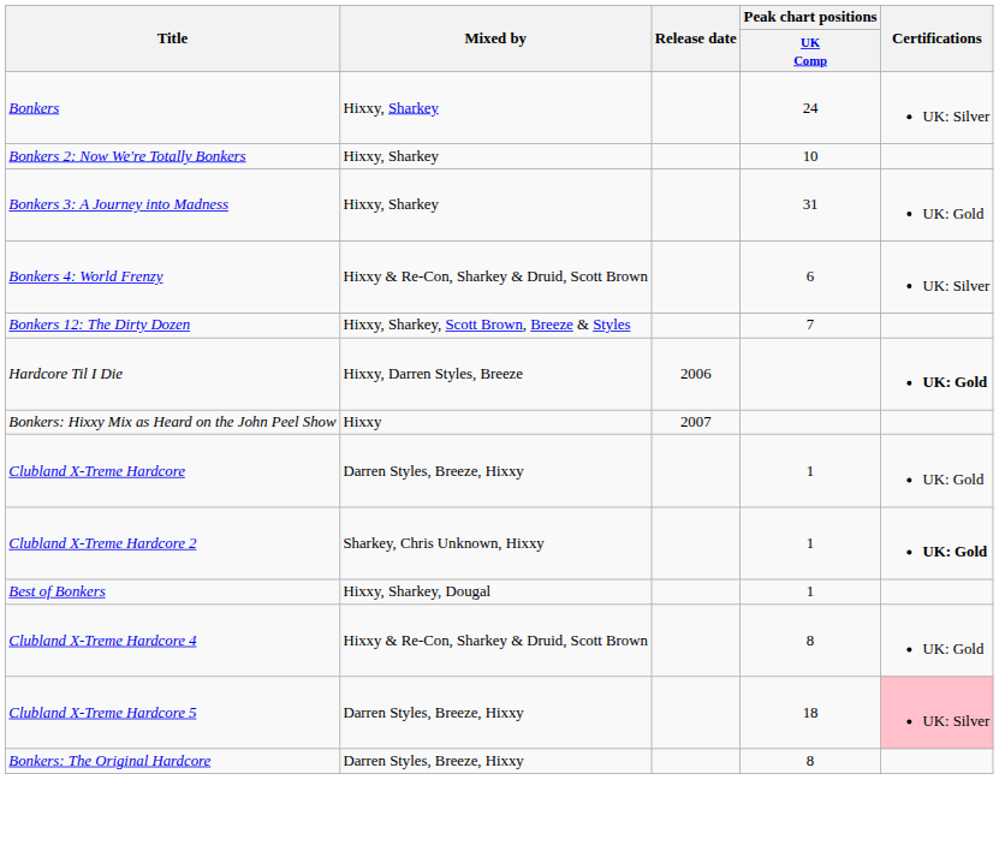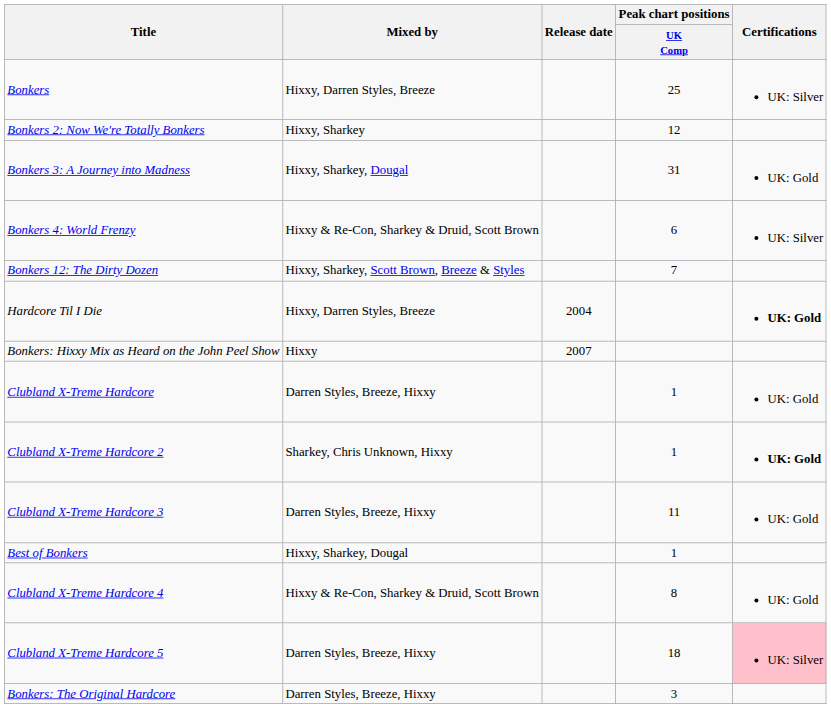 <table class="wikitable" style="text-align:center;">
 <tr>
 <th rowspan="2">Title</th>
 <th rowspan="2">Mixed by</th>
 <th rowspan="2">Release date</th>
 <th>Peak chart positions</th>
 <th rowspan="2">Certifications</th>
 </tr>
 <tr>
 <th><small><a href='#'>UK <br>Comp</a></small> <br></th>
 </tr>
 <tr>
 <td align="left"><em><a href='#'>Bonkers</a></em></td>
-<td align="left">Hixxy, <a href='#'>Sharkey</a></td>
+<td align="left">Hixxy, Darren Styles, Breeze</td>
 <td></td>
-<td>24</td>
+<td>25</td>
 <td align="left"><br><ul><li>UK: Silver</li></ul></td>
 </tr>
 <tr>
 <td align="left"><em><a href='#'>Bonkers 2: Now We're Totally Bonkers</a></em></td>
 <td align="left">Hixxy, Sharkey</td>
 <td></td>
-<td>10</td>
+<td>12</td>
 <td></td>
 </tr>
 <tr>
 <td align="left"><em><a href='#'>Bonkers 3: A Journey into Madness</a></em></td>
-<td align="left">Hixxy, Sharkey</td>
+<td align="left">Hixxy, Sharkey, <a href='#'>Dougal</a></td>
 <td></td>
 <td>31</td>
 <td align="left"><br><ul><li>UK: Gold</li></ul></td>
 </tr>
 <tr>
 <td align="left"><em><a href='#'>Bonkers 4: World Frenzy</a></em></td>
 <td align="left">Hixxy & Re-Con, Sharkey & Druid, Scott Brown</td>
 <td></td>
 <td>6</td>
 <td align="left"><br><ul><li>UK: Silver</li></ul></td>
 </tr>
 <tr>
 <td align="left"><em><a href='#'>Bonkers 12: The Dirty Dozen</a></em></td>
 <td align="left">Hixxy, Sharkey, <a href='#'>Scott Brown</a>, <a href='#'>Breeze</a> & <a href='#'>Styles</a></td>
 <td></td>
 <td>7</td>
 <td></td>
 </tr>
 <tr>
 <td align="left"><em>Hardcore Til I Die</em></td>
 <td align="left">Hixxy, Darren Styles, Breeze</td>
-<td>2006</td>
+<td>2004</td>
 <td></td>
 <td align="left"><strong><br><ul><li>UK: Gold</li></ul></strong></td>
 </tr>
 <tr>
 <td align="left"><em>Bonkers: Hixxy Mix as Heard on the John Peel Show</em></td>
 <td align="left">Hixxy</td>
 <td>2007</td>
 <td></td>
 <td></td>
 </tr>
 <tr>
 <td align="left"><em><a href='#'>Clubland X-Treme Hardcore</a></em></td>
 <td align="left">Darren Styles, Breeze, Hixxy</td>
 <td></td>
 <td>1</td>
 <td align="left"><br><ul><li>UK: Gold</li></ul></td>
 </tr>
 <tr>
 <td align="left"><em><a href='#'>Clubland X-Treme Hardcore 2</a></em></td>
 <td align="left">Sharkey, Chris Unknown, Hixxy</td>
 <td></td>
 <td>1</td>
 <td align="left"><strong><br><ul><li>UK: Gold</li></ul></strong></td>
+</tr>
+<tr>
+<td align="left"><em><a href='#'>Clubland X-Treme Hardcore 3</a></em></td>
+<td align="left">Darren Styles, Breeze, Hixxy</td>
+<td></td>
+<td>11</td>
+<td align="left"><br><ul><li>UK: Gold</li></ul></td>
 </tr>
 <tr>
 <td align="left"><em><a href='#'>Best of Bonkers</a></em></td>
 <td align="left">Hixxy, Sharkey, Dougal</td>
 <td></td>
 <td>1</td>
 <td></td>
 </tr>
 <tr>
 <td align="left"><em><a href='#'>Clubland X-Treme Hardcore 4</a></em></td>
 <td align="left">Hixxy & Re-Con, Sharkey & Druid, Scott Brown</td>
 <td></td>
 <td>8</td>
 <td align="left"><br><ul><li>UK: Gold</li></ul></td>
 </tr>
 <tr>
 <td align="left"><em><a href='#'>Clubland X-Treme Hardcore 5</a></em></td>
 <td align="left">Darren Styles, Breeze, Hixxy</td>
 <td></td>
 <td>18</td>
 <td align="left" style="background: pink;"><br><ul><li>UK: Silver</li></ul></td>
 </tr>
 <tr>
 <td align="left"><em><a href='#'>Bonkers: The Original Hardcore</a></em></td>
 <td align="left">Darren Styles, Breeze, Hixxy</td>
 <td></td>
-<td>8</td>
+<td>3</td>
 <td></td>
 </tr>
 </table>
